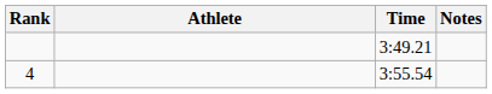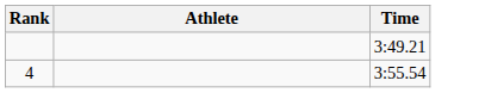 <table class="wikitable" style="text-align:center">
 <tr>
 <th>Rank</th>
 <th Style="width:18em">Athlete</th>
 <th>Time</th>
-<th>Notes</th>
 </tr>
 <tr>
 <td></td>
 <td style="text-align:left"></td>
 <td>3:49.21</td>
-<td></td>
 </tr>
 <tr>
 <td>4</td>
 <td style="text-align:left"></td>
 <td>3:55.54</td>
-<td></td>
 </tr>
 </table>
